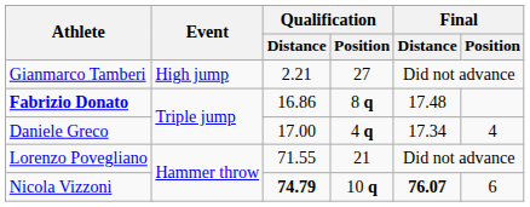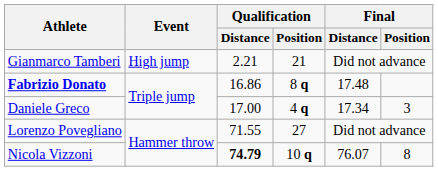 <table class=wikitable style="font-size:90%">
 <tr>
 <th rowspan="2">Athlete</th>
 <th rowspan="2">Event</th>
 <th colspan="2">Qualification</th>
 <th colspan="2">Final</th>
 </tr>
 <tr style="font-size:95%">
 <th>Distance</th>
 <th>Position</th>
 <th>Distance</th>
 <th>Position</th>
 </tr>
 <tr align=center>
 <td align=left><a href='#'>Gianmarco Tamberi</a></td>
 <td align=left><a href='#'>High jump</a></td>
 <td>2.21</td>
-<td>27</td>
+<td>21</td>
 <td colspan=2>Did not advance</td>
 </tr>
 <tr align=center>
 <td align=left><strong><a href='#'>Fabrizio Donato</a></strong></td>
 <td align=left rowspan=2><a href='#'>Triple jump</a></td>
 <td>16.86</td>
 <td>8 <strong>q</strong></td>
 <td>17.48</td>
 <td></td>
 </tr>
 <tr align=center>
 <td align=left><a href='#'>Daniele Greco</a></td>
 <td>17.00</td>
 <td>4 <strong>q</strong></td>
 <td>17.34</td>
-<td>4</td>
+<td>3</td>
 </tr>
 <tr align=center>
 <td align=left><a href='#'>Lorenzo Povegliano</a></td>
 <td align=left rowspan=2><a href='#'>Hammer throw</a></td>
 <td>71.55</td>
-<td>21</td>
+<td>27</td>
 <td colspan=2>Did not advance</td>
 </tr>
 <tr align=center>
 <td align=left><a href='#'>Nicola Vizzoni</a></td>
 <td><strong>74.79</strong></td>
 <td>10 <strong>q</strong></td>
-<td><strong>76.07</strong></td>
-<td>6</td>
+<td>76.07</td>
+<td>8</td>
 </tr>
 </table>
